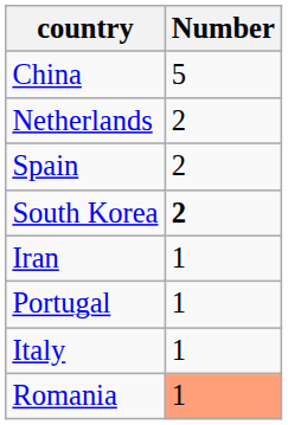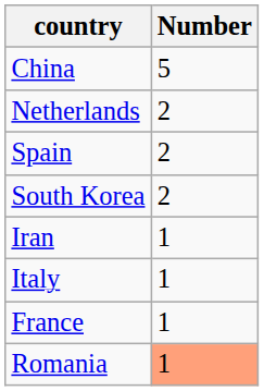 <table class="wikitable sortable" style="font-size:100%">
 <tr>
 <th>country</th>
 <th>Number</th>
 </tr>
 <tr>
 <td> <a href='#'>China</a></td>
 <td>5</td>
 </tr>
 <tr>
 <td> <a href='#'>Netherlands</a></td>
 <td>2</td>
 </tr>
 <tr>
 <td> <a href='#'>Spain</a></td>
 <td>2</td>
 </tr>
 <tr>
 <td> <a href='#'>South Korea</a></td>
-<td><strong>2</strong></td>
+<td>2</td>
 </tr>
 <tr>
 <td> <a href='#'>Iran</a></td>
-<td>1</td>
-</tr>
-<tr>
-<td> <a href='#'>Portugal</a></td>
 <td>1</td>
 </tr>
 <tr>
 <td> <a href='#'>Italy</a></td>
 <td>1</td>
 </tr>
 <tr>
+<td> <a href='#'>France</a></td>
+<td>1</td>
+</tr>
+<tr>
 <td> <a href='#'>Romania</a></td>
 <td style="background: lightsalmon;">1</td>
 </tr>
 </table>
